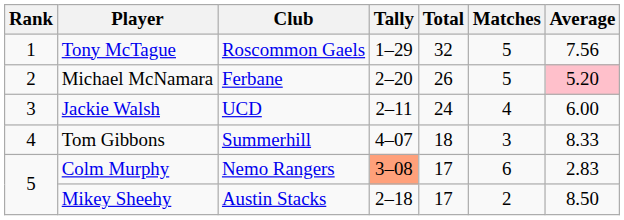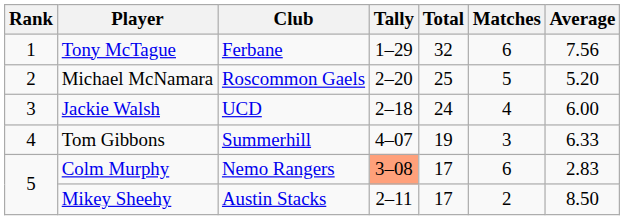 <table class="wikitable">
 <tr>
 <th>Rank</th>
 <th>Player</th>
 <th>Club</th>
 <th>Tally</th>
 <th>Total</th>
 <th>Matches</th>
 <th>Average</th>
 </tr>
 <tr>
 <td rowspan="1" style="text-align:center;">1</td>
 <td><a href='#'>Tony McTague</a></td>
-<td><a href='#'>Roscommon Gaels</a></td>
+<td><a href='#'>Ferbane</a></td>
 <td align=center>1–29</td>
 <td align=center>32</td>
-<td align=center>5</td>
+<td align=center>6</td>
 <td align=center>7.56</td>
 </tr>
 <tr>
 <td rowspan="1" style="text-align:center;">2</td>
 <td>Michael McNamara</td>
-<td><a href='#'>Ferbane</a></td>
+<td><a href='#'>Roscommon Gaels</a></td>
 <td align=center>2–20</td>
-<td align=center>26</td>
+<td align=center>25</td>
 <td align=center>5</td>
-<td align=center style="background: pink;">5.20</td>
+<td align=center>5.20</td>
 </tr>
 <tr>
 <td rowspan="1" style="text-align:center;">3</td>
 <td><a href='#'>Jackie Walsh</a></td>
 <td><a href='#'>UCD</a></td>
-<td align=center>2–11</td>
+<td align=center>2–18</td>
 <td align=center>24</td>
 <td align=center>4</td>
 <td align=center>6.00</td>
 </tr>
 <tr>
 <td rowspan="1" style="text-align:center;">4</td>
 <td>Tom Gibbons</td>
 <td><a href='#'>Summerhill</a></td>
 <td align=center>4–07</td>
-<td align=center>18</td>
+<td align=center>19</td>
 <td align=center>3</td>
-<td align=center>8.33</td>
+<td align=center>6.33</td>
 </tr>
 <tr>
 <td rowspan="2" style="text-align:center;">5</td>
 <td><a href='#'>Colm Murphy</a></td>
 <td><a href='#'>Nemo Rangers</a></td>
 <td align=center style="background: lightsalmon;">3–08</td>
 <td align=center>17</td>
 <td align=center>6</td>
 <td align=center>2.83</td>
 </tr>
 <tr>
 <td><a href='#'>Mikey Sheehy</a></td>
 <td><a href='#'>Austin Stacks</a></td>
-<td align=center>2–18</td>
+<td align=center>2–11</td>
 <td align=center>17</td>
 <td align=center>2</td>
 <td align=center>8.50</td>
 </tr>
 </table>
